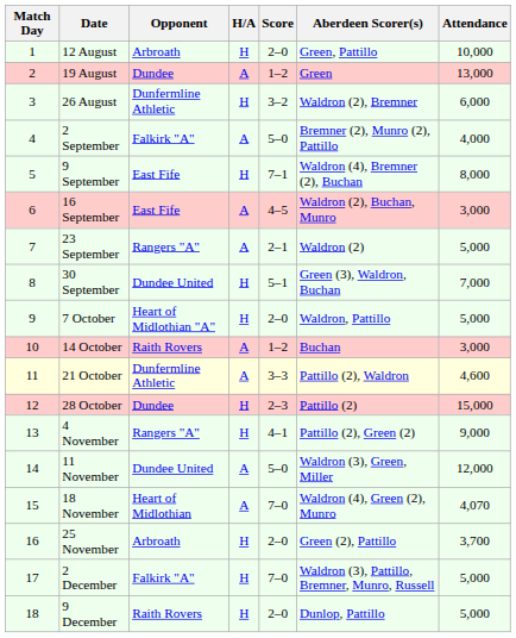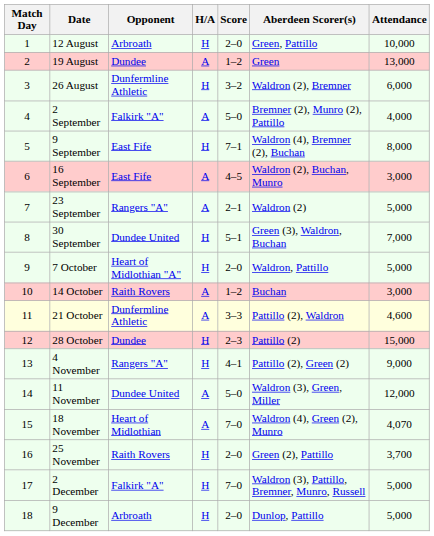 <table class="wikitable" style="text-align:center">
 <tr>
 <th>Match Day</th>
 <th>Date</th>
 <th>Opponent</th>
 <th>H/A</th>
 <th>Score</th>
 <th>Aberdeen Scorer(s)</th>
 <th>Attendance</th>
 </tr>
 <tr style="background:#efe;">
 <td>1</td>
 <td align=left>12 August</td>
 <td align=left><a href='#'>Arbroath</a></td>
 <td><a href='#'>H</a></td>
 <td>2–0</td>
 <td align=left><a href='#'>Green</a>, <a href='#'>Pattillo</a></td>
 <td>10,000</td>
 </tr>
 <tr style="background:#fcc;">
 <td>2</td>
 <td align=left>19 August</td>
 <td align=left><a href='#'>Dundee</a></td>
 <td><a href='#'>A</a></td>
 <td>1–2</td>
 <td align=left><a href='#'>Green</a></td>
 <td>13,000</td>
 </tr>
 <tr style="background:#efe;">
 <td>3</td>
 <td align=left>26 August</td>
 <td align=left><a href='#'>Dunfermline Athletic</a></td>
 <td><a href='#'>H</a></td>
 <td>3–2</td>
 <td align=left><a href='#'>Waldron</a> (2), <a href='#'>Bremner</a></td>
 <td>6,000</td>
 </tr>
 <tr style="background:#efe;">
 <td>4</td>
 <td align=left>2 September</td>
 <td align=left><a href='#'>Falkirk "A"</a></td>
 <td><a href='#'>A</a></td>
 <td>5–0</td>
 <td align=left><a href='#'>Bremner</a> (2), <a href='#'>Munro</a> (2), <a href='#'>Pattillo</a></td>
 <td>4,000</td>
 </tr>
 <tr style="background:#efe;">
 <td>5</td>
 <td align=left>9 September</td>
 <td align=left><a href='#'>East Fife</a></td>
 <td><a href='#'>H</a></td>
 <td>7–1</td>
 <td align=left><a href='#'>Waldron</a> (4), <a href='#'>Bremner</a> (2), <a href='#'>Buchan</a></td>
 <td>8,000</td>
 </tr>
 <tr style="background:#fcc;">
 <td>6</td>
 <td align=left>16 September</td>
 <td align=left><a href='#'>East Fife</a></td>
 <td><a href='#'>A</a></td>
 <td>4–5</td>
 <td align=left><a href='#'>Waldron</a> (2), <a href='#'>Buchan</a>, <a href='#'>Munro</a></td>
 <td>3,000</td>
 </tr>
 <tr style="background:#efe;">
 <td>7</td>
 <td align=left>23 September</td>
 <td align=left><a href='#'>Rangers "A"</a></td>
 <td><a href='#'>A</a></td>
 <td>2–1</td>
 <td align=left><a href='#'>Waldron</a> (2)</td>
 <td>5,000</td>
 </tr>
 <tr style="background:#efe;">
 <td>8</td>
 <td align=left>30 September</td>
 <td align=left><a href='#'>Dundee United</a></td>
 <td><a href='#'>H</a></td>
 <td>5–1</td>
 <td align=left><a href='#'>Green</a> (3), <a href='#'>Waldron</a>, <a href='#'>Buchan</a></td>
 <td>7,000</td>
 </tr>
 <tr style="background:#efe;">
 <td>9</td>
 <td align=left>7 October</td>
 <td align=left><a href='#'>Heart of Midlothian "A"</a></td>
 <td><a href='#'>H</a></td>
 <td>2–0</td>
 <td align=left><a href='#'>Waldron</a>, <a href='#'>Pattillo</a></td>
 <td>5,000</td>
 </tr>
 <tr style="background:#fcc;">
 <td>10</td>
 <td align=left>14 October</td>
 <td align=left><a href='#'>Raith Rovers</a></td>
 <td><a href='#'>A</a></td>
 <td>1–2</td>
 <td align=left><a href='#'>Buchan</a></td>
 <td>3,000</td>
 </tr>
 <tr style="background:#ffd;">
 <td>11</td>
 <td align=left>21 October</td>
 <td align=left><a href='#'>Dunfermline Athletic</a></td>
 <td><a href='#'>A</a></td>
 <td>3–3</td>
 <td align=left><a href='#'>Pattillo</a> (2), <a href='#'>Waldron</a></td>
 <td>4,600</td>
 </tr>
 <tr style="background:#fcc;">
 <td>12</td>
 <td align=left>28 October</td>
 <td align=left><a href='#'>Dundee</a></td>
 <td><a href='#'>H</a></td>
 <td>2–3</td>
 <td align=left><a href='#'>Pattillo</a> (2)</td>
 <td>15,000</td>
 </tr>
 <tr style="background:#efe;">
 <td>13</td>
 <td align=left>4 November</td>
 <td align=left><a href='#'>Rangers "A"</a></td>
 <td><a href='#'>H</a></td>
 <td>4–1</td>
 <td align=left><a href='#'>Pattillo</a> (2), <a href='#'>Green</a> (2)</td>
 <td>9,000</td>
 </tr>
 <tr style="background:#efe;">
 <td>14</td>
 <td align=left>11 November</td>
 <td align=left><a href='#'>Dundee United</a></td>
 <td><a href='#'>A</a></td>
 <td>5–0</td>
 <td align=left><a href='#'>Waldron</a> (3), <a href='#'>Green</a>, <a href='#'>Miller</a></td>
 <td>12,000</td>
 </tr>
 <tr style="background:#efe;">
 <td>15</td>
 <td align=left>18 November</td>
 <td align=left><a href='#'>Heart of Midlothian</a></td>
 <td><a href='#'>A</a></td>
 <td>7–0</td>
 <td align=left><a href='#'>Waldron</a> (4), <a href='#'>Green</a> (2), <a href='#'>Munro</a></td>
 <td>4,070</td>
 </tr>
 <tr style="background:#efe;">
 <td>16</td>
 <td align=left>25 November</td>
-<td align=left><a href='#'>Arbroath</a></td>
+<td align=left><a href='#'>Raith Rovers</a></td>
 <td><a href='#'>H</a></td>
 <td>2–0</td>
 <td align=left><a href='#'>Green</a> (2), <a href='#'>Pattillo</a></td>
 <td>3,700</td>
 </tr>
 <tr style="background:#efe;">
 <td>17</td>
 <td align=left>2 December</td>
 <td align=left><a href='#'>Falkirk "A"</a></td>
 <td><a href='#'>H</a></td>
 <td>7–0</td>
 <td align=left><a href='#'>Waldron</a> (3), <a href='#'>Pattillo</a>, <a href='#'>Bremner</a>, <a href='#'>Munro</a>, <a href='#'>Russell</a></td>
 <td>5,000</td>
 </tr>
 <tr style="background:#efe;">
 <td>18</td>
 <td align=left>9 December</td>
-<td align=left><a href='#'>Raith Rovers</a></td>
+<td align=left><a href='#'>Arbroath</a></td>
 <td><a href='#'>H</a></td>
 <td>2–0</td>
 <td align=left><a href='#'>Dunlop</a>, <a href='#'>Pattillo</a></td>
 <td>5,000</td>
 </tr>
 </table>
